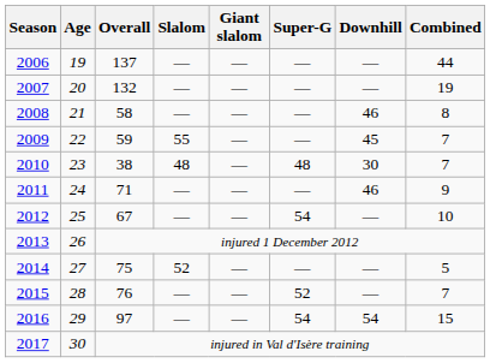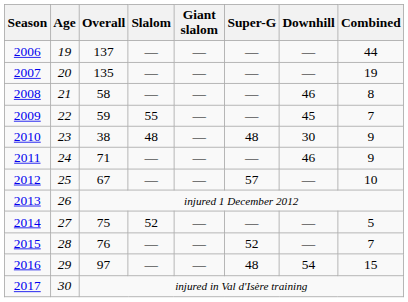 <table class=wikitable style="text-align:center">
 <tr>
 <th>Season</th>
 <th>Age</th>
 <th>Overall</th>
 <th>Slalom</th>
 <th>Giant<br> slalom </th>
 <th>Super-G</th>
 <th>Downhill</th>
 <th>Combined</th>
 </tr>
 <tr>
 <td><a href='#'>2006</a></td>
 <td><em>19</em></td>
 <td>137</td>
 <td>—</td>
 <td>—</td>
 <td>—</td>
 <td>—</td>
 <td>44</td>
 </tr>
 <tr>
 <td><a href='#'>2007</a></td>
 <td><em>20</em></td>
-<td>132</td>
+<td>135</td>
 <td>—</td>
 <td>—</td>
 <td>—</td>
 <td>—</td>
 <td>19</td>
 </tr>
 <tr>
 <td><a href='#'>2008</a></td>
 <td><em>21</em></td>
 <td>58</td>
 <td>—</td>
 <td>—</td>
 <td>—</td>
 <td>46</td>
 <td>8</td>
 </tr>
 <tr>
 <td><a href='#'>2009</a></td>
 <td><em>22</em></td>
 <td>59</td>
 <td>55</td>
 <td>—</td>
 <td>—</td>
 <td>45</td>
 <td>7</td>
 </tr>
 <tr>
 <td><a href='#'>2010</a></td>
 <td><em>23</em></td>
 <td>38</td>
 <td>48</td>
 <td>—</td>
 <td>48</td>
 <td>30</td>
-<td>7</td>
+<td>9</td>
 </tr>
 <tr>
 <td><a href='#'>2011</a></td>
 <td><em>24</em></td>
 <td>71</td>
 <td>—</td>
 <td>—</td>
 <td>—</td>
 <td>46</td>
 <td>9</td>
 </tr>
 <tr>
 <td><a href='#'>2012</a></td>
 <td><em>25</em></td>
 <td>67</td>
 <td>—</td>
 <td>—</td>
-<td>54</td>
+<td>57</td>
 <td>—</td>
 <td>10</td>
 </tr>
 <tr>
 <td><a href='#'>2013</a></td>
 <td><em>26</em></td>
 <td colspan=6><small><em>injured 1 December 2012</em></small></td>
 </tr>
 <tr>
 <td><a href='#'>2014</a></td>
 <td><em>27</em></td>
 <td>75</td>
 <td>52</td>
 <td>—</td>
 <td>—</td>
 <td>—</td>
 <td>5</td>
 </tr>
 <tr>
 <td><a href='#'>2015</a></td>
 <td><em>28</em></td>
 <td>76</td>
 <td>—</td>
 <td>—</td>
 <td>52</td>
 <td>—</td>
 <td>7</td>
 </tr>
 <tr>
 <td><a href='#'>2016</a></td>
 <td><em>29</em></td>
 <td>97</td>
 <td>—</td>
 <td>—</td>
-<td>54</td>
+<td>48</td>
 <td>54</td>
 <td>15</td>
 </tr>
 <tr>
 <td><a href='#'>2017</a></td>
 <td><em>30</em></td>
 <td colspan=6><small><em>injured in Val d'Isère training</em></small></td>
 </tr>
 </table>
